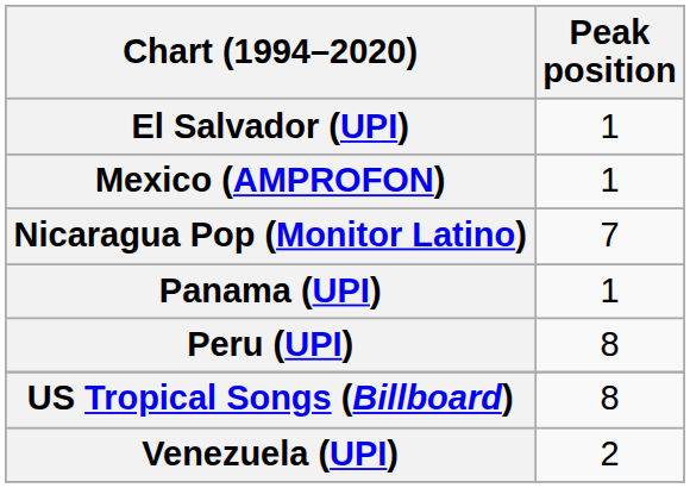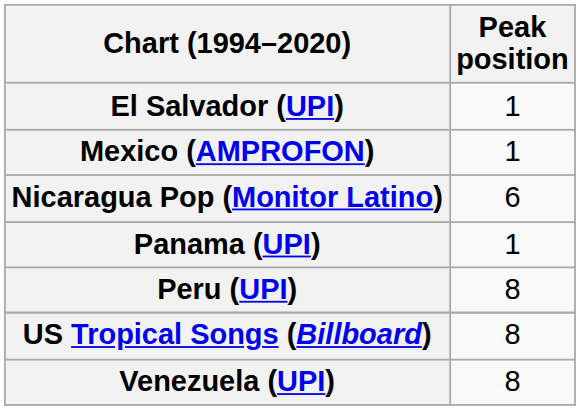 <table class="wikitable sortable plainrowheaders">
 <tr>
 <th>Chart (1994–2020)</th>
 <th>Peak<br>position</th>
 </tr>
 <tr>
 <th scope="row">El Salvador (<a href='#'>UPI</a>)</th>
 <td style="text-align:center;">1</td>
 </tr>
 <tr>
 <th scope="row">Mexico (<a href='#'>AMPROFON</a>)</th>
 <td style="text-align:center;">1</td>
 </tr>
 <tr>
 <th scope="row">Nicaragua Pop (<a href='#'>Monitor Latino</a>)</th>
-<td style="text-align:center;">7</td>
+<td style="text-align:center;">6</td>
 </tr>
 <tr>
 <th scope="row">Panama (<a href='#'>UPI</a>)</th>
 <td style="text-align:center;">1</td>
 </tr>
 <tr>
 <th scope="row">Peru (<a href='#'>UPI</a>)</th>
 <td style="text-align:center;">8</td>
 </tr>
 <tr>
 </tr>
 <tr>
 </tr>
 <tr>
 <th scope="row">US <a href='#'>Tropical Songs</a> (<em><a href='#'>Billboard</a></em>)</th>
 <td style="text-align:center;">8</td>
 </tr>
 <tr>
 <th scope="row">Venezuela (<a href='#'>UPI</a>)</th>
-<td style="text-align:center;">2</td>
+<td style="text-align:center;">8</td>
 </tr>
 </table>
